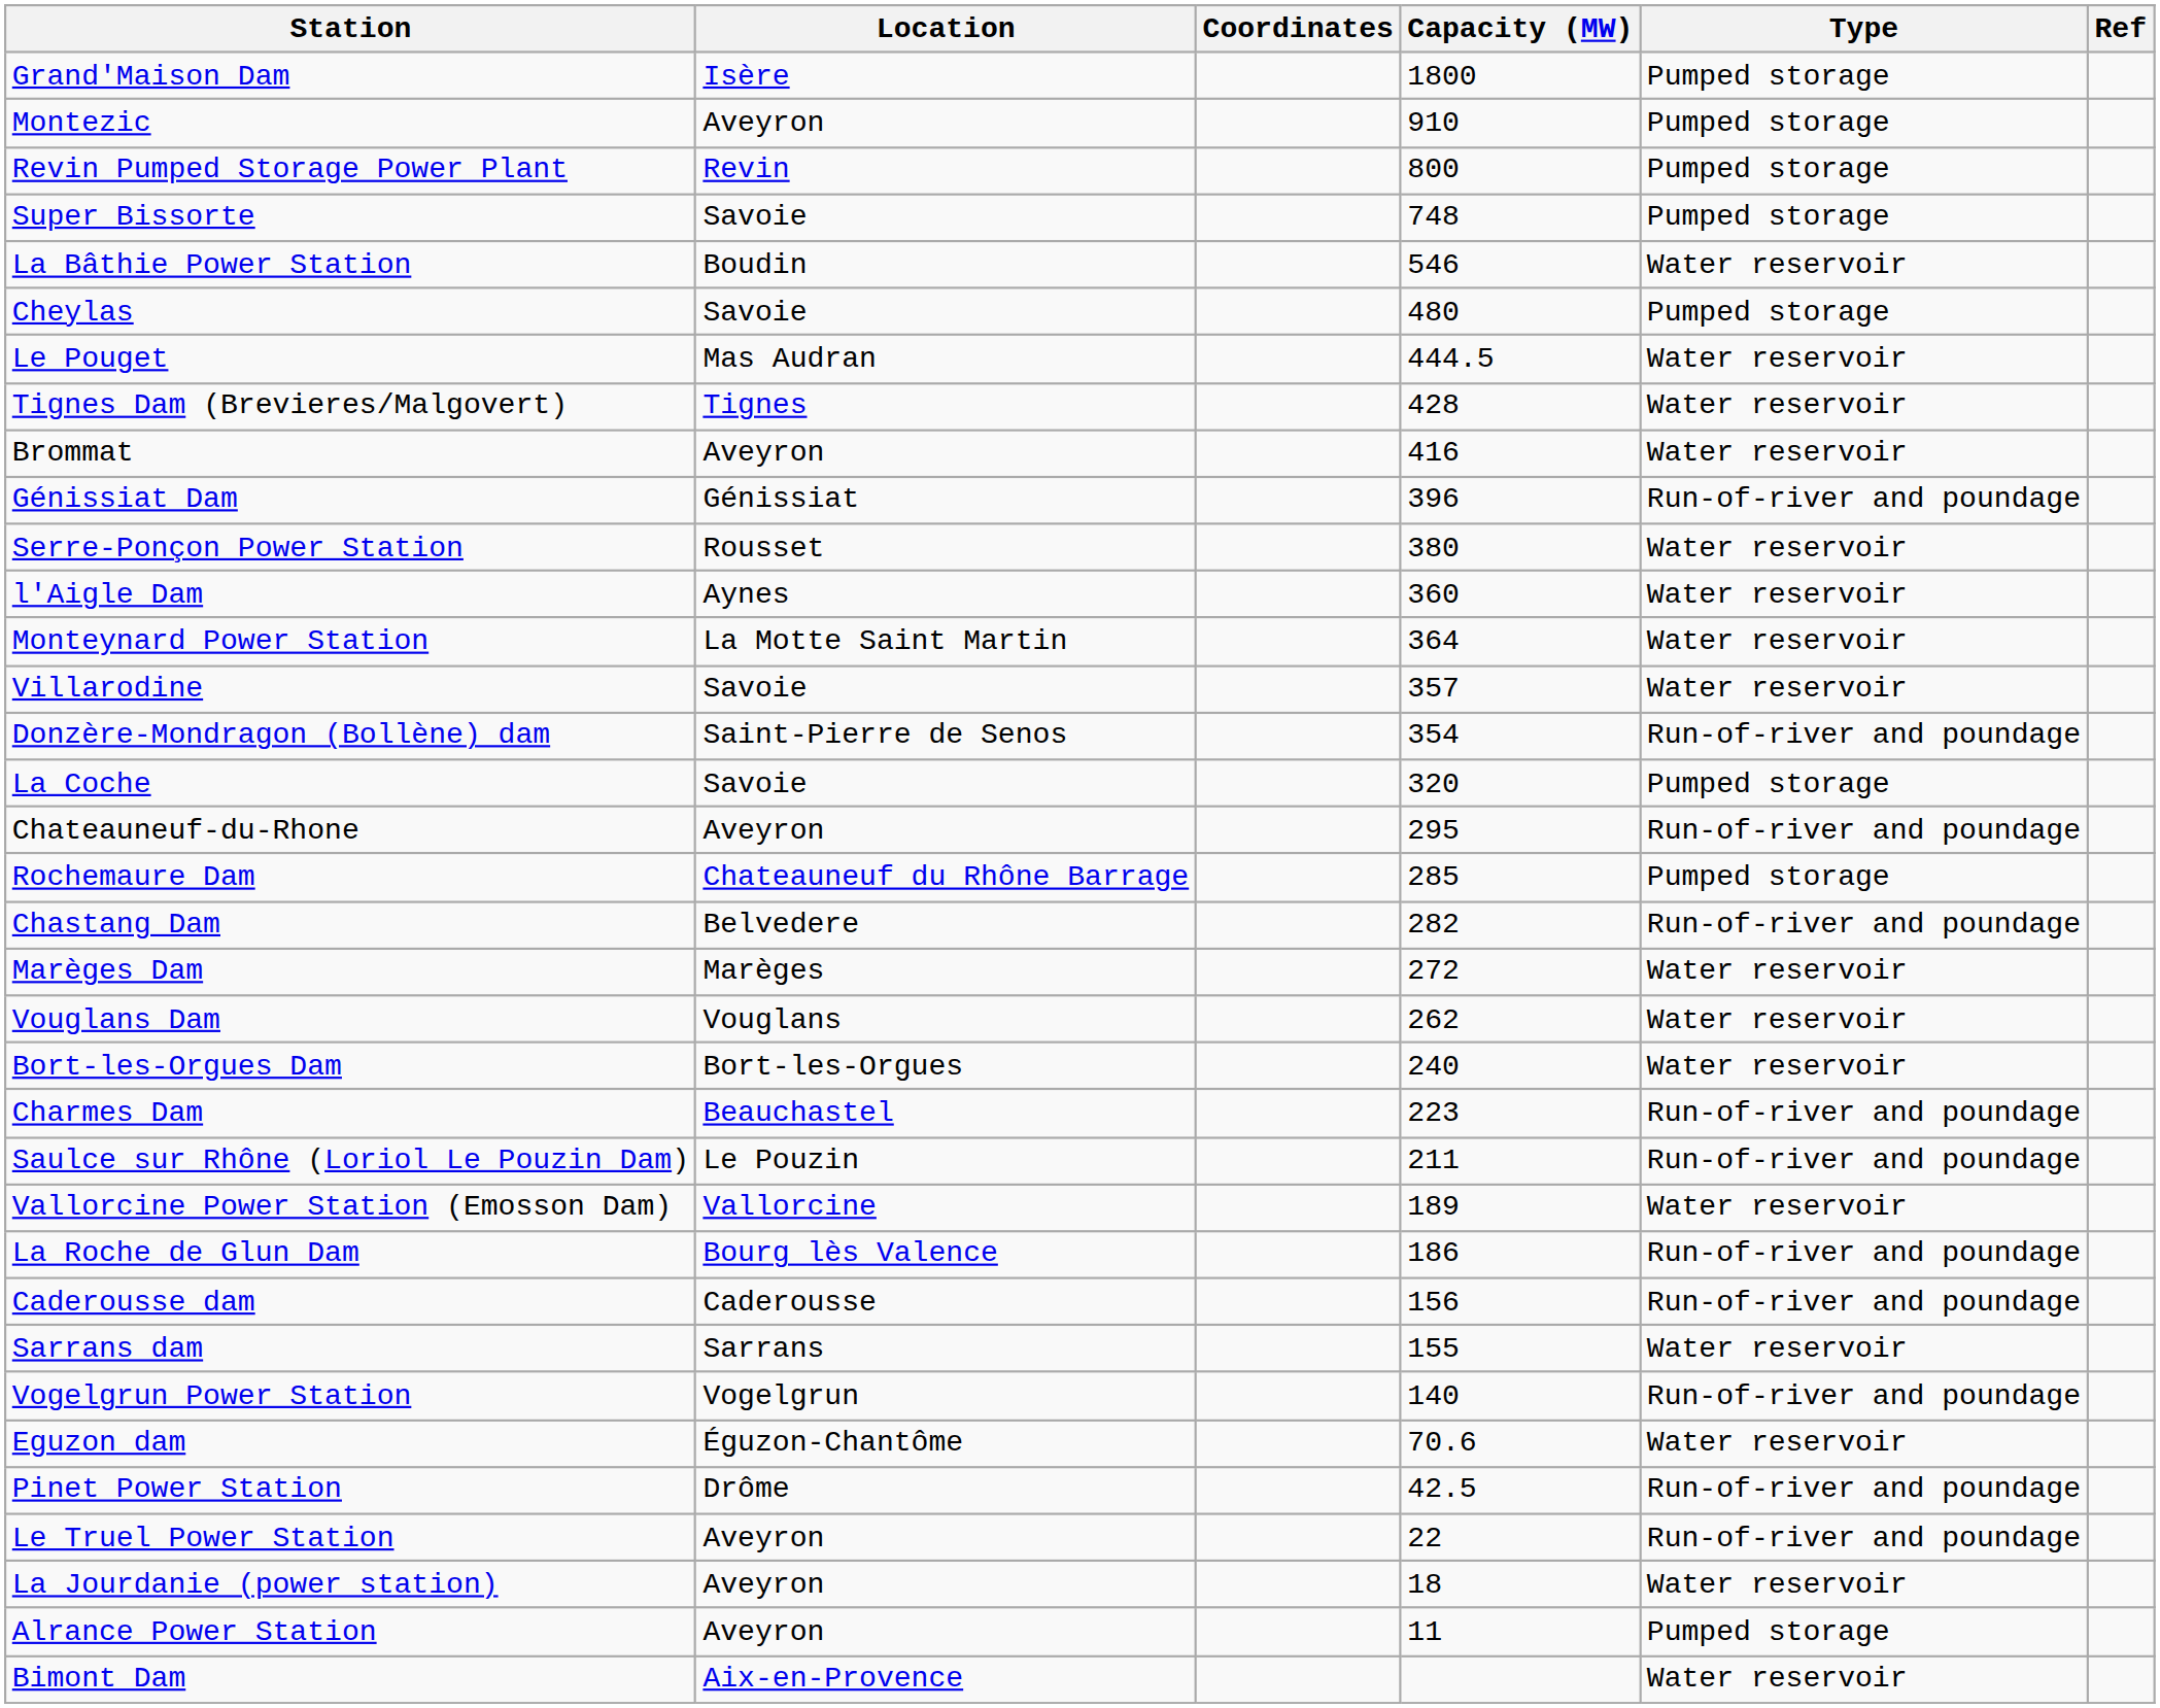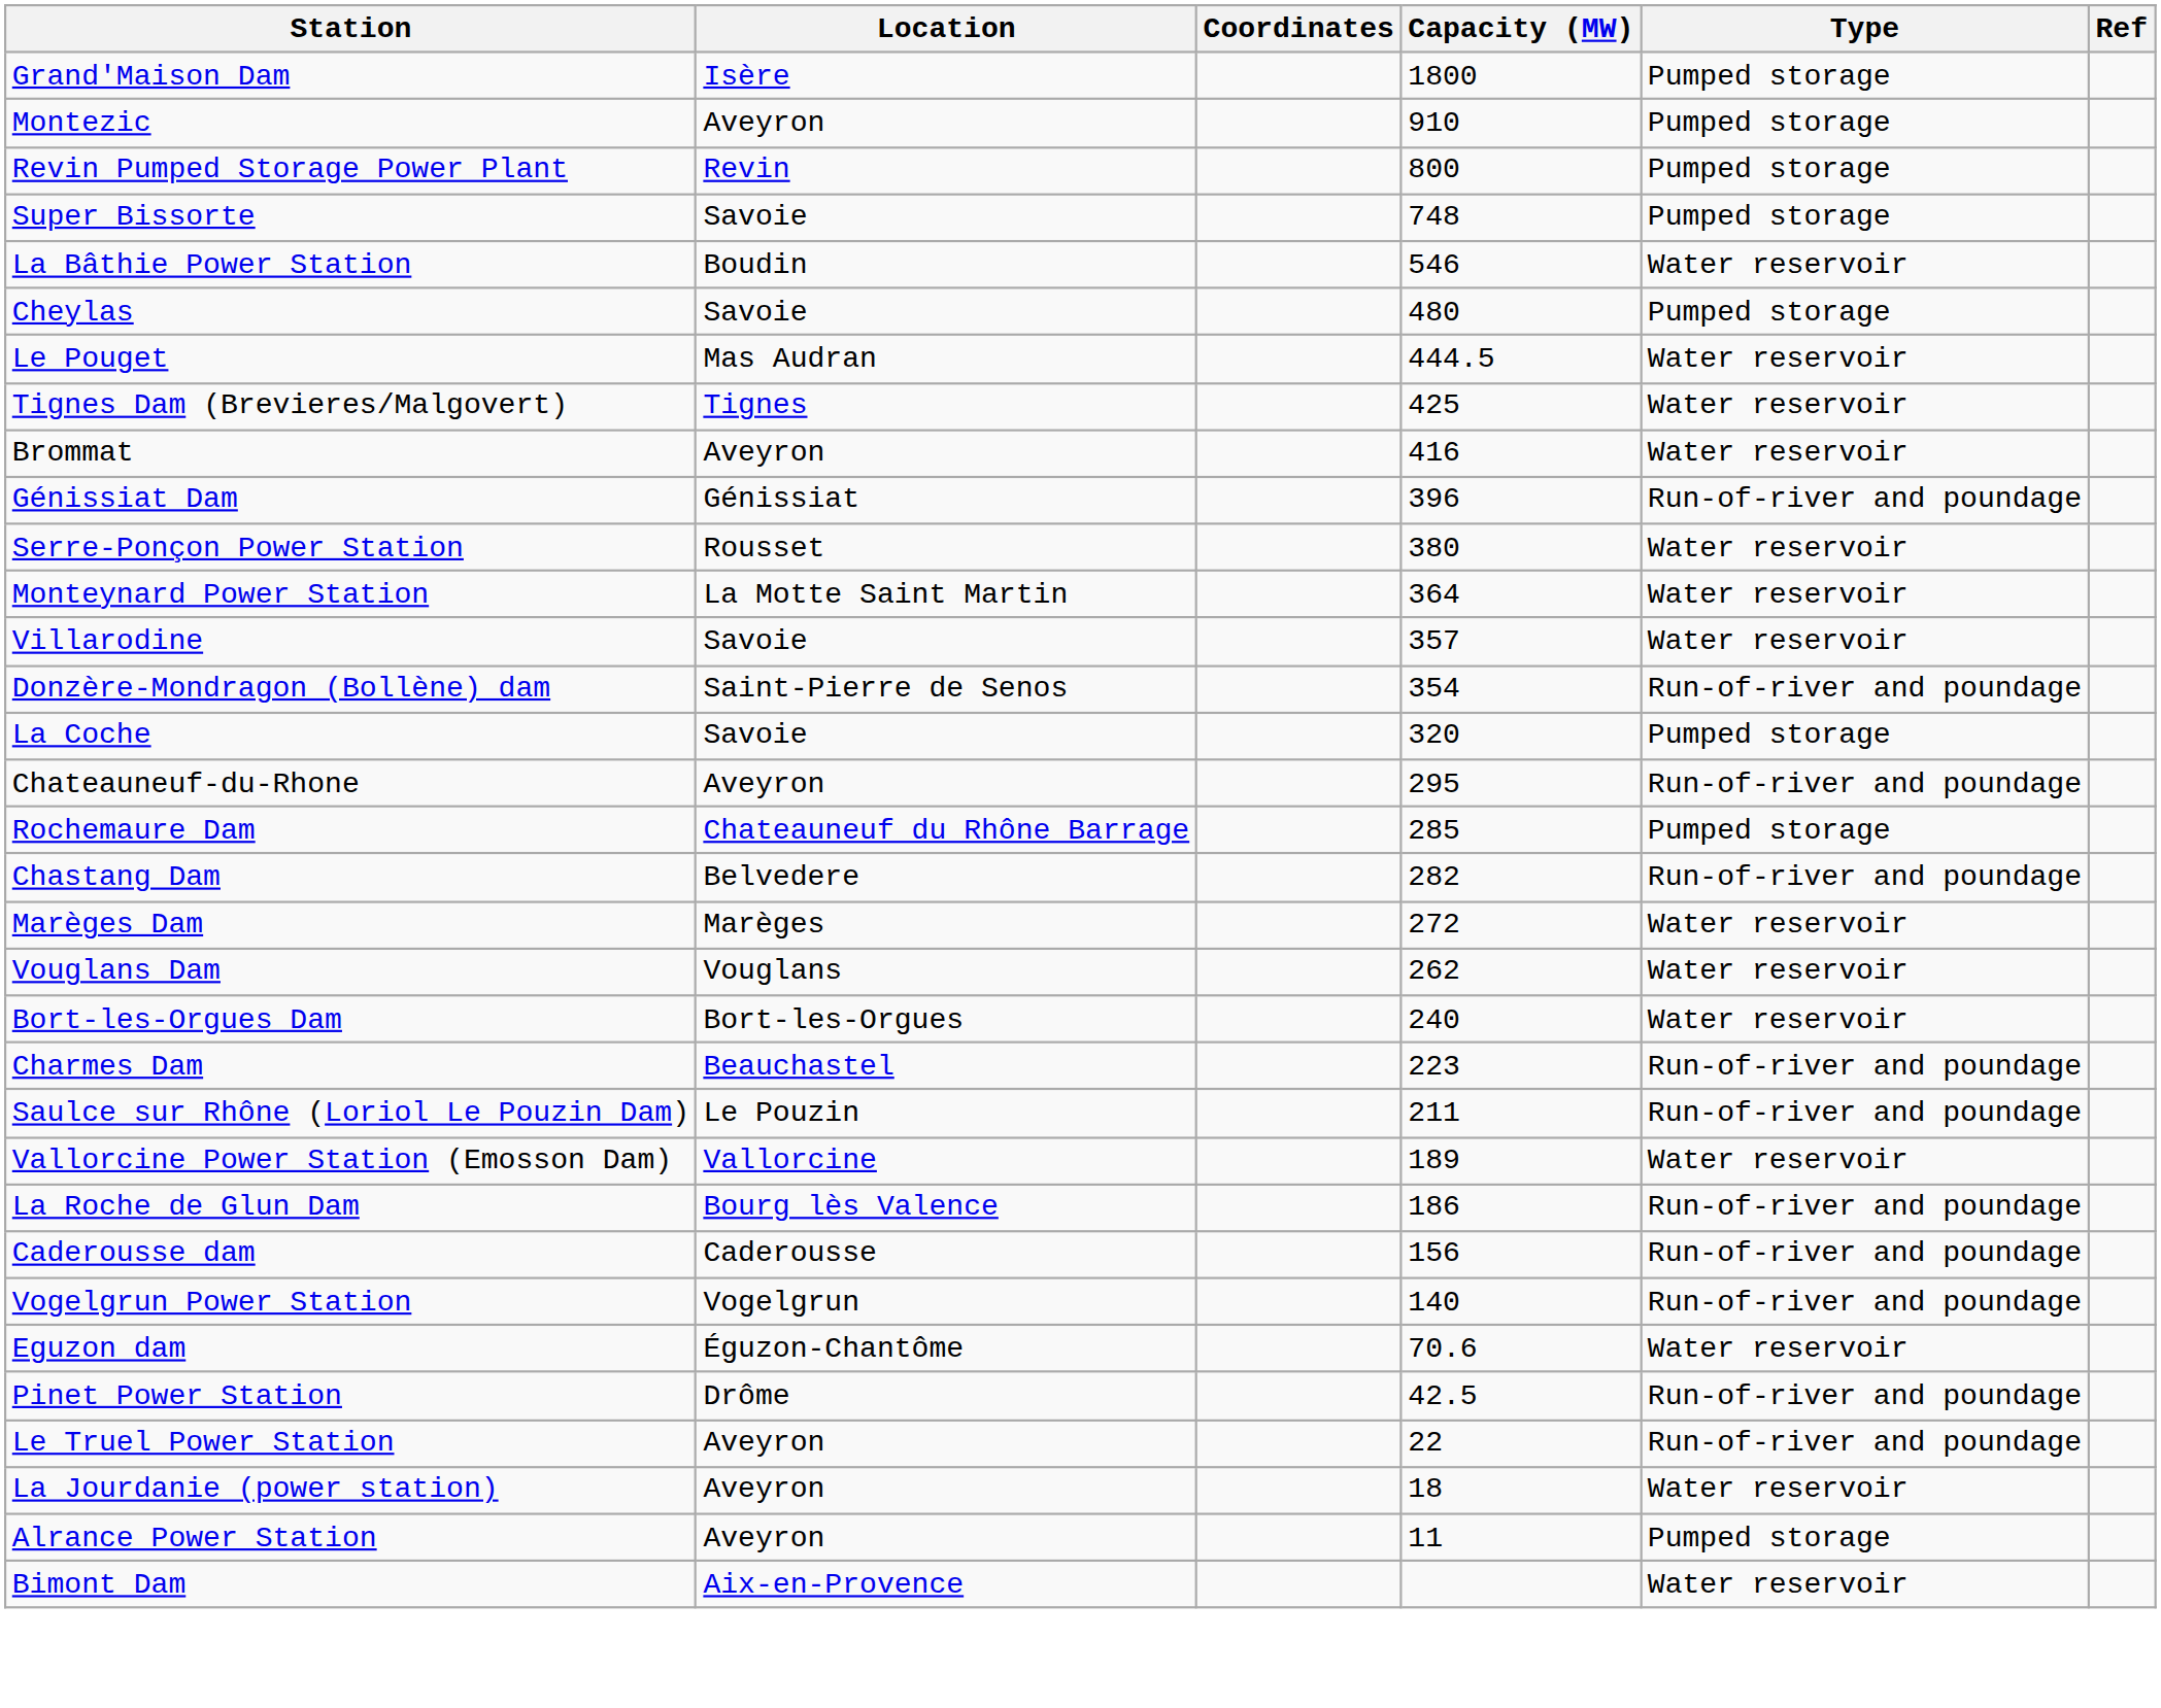 <table class="wikitable sortable collapsible autocollapse">
 <tr>
 <th>Station</th>
 <th>Location</th>
 <th>Coordinates</th>
 <th>Capacity (<a href='#'>MW</a>)</th>
 <th>Type</th>
 <th>Ref</th>
 </tr>
 <tr>
 <td><a href='#'>Grand'Maison Dam</a></td>
 <td><a href='#'>Isère</a></td>
 <td></td>
 <td>1800</td>
 <td>Pumped storage</td>
 <td></td>
 </tr>
 <tr>
 <td><a href='#'>Montezic</a></td>
 <td>Aveyron</td>
 <td></td>
 <td>910</td>
 <td>Pumped storage</td>
 <td></td>
 </tr>
 <tr>
 <td><a href='#'>Revin Pumped Storage Power Plant</a></td>
 <td><a href='#'>Revin</a></td>
 <td></td>
 <td>800</td>
 <td>Pumped storage</td>
 <td></td>
 </tr>
 <tr>
 <td><a href='#'>Super Bissorte</a></td>
 <td>Savoie</td>
 <td></td>
 <td>748</td>
 <td>Pumped storage</td>
 <td></td>
 </tr>
 <tr>
 <td><a href='#'>La Bâthie Power Station</a></td>
 <td>Boudin</td>
 <td></td>
 <td>546</td>
 <td>Water reservoir</td>
 <td></td>
 </tr>
 <tr>
 <td><a href='#'>Cheylas</a></td>
 <td>Savoie</td>
 <td></td>
 <td>480</td>
 <td>Pumped storage</td>
 <td></td>
 </tr>
 <tr>
 <td><a href='#'>Le Pouget</a></td>
 <td>Mas Audran</td>
 <td></td>
 <td>444.5</td>
 <td>Water reservoir</td>
 <td></td>
 </tr>
 <tr>
 <td><a href='#'>Tignes Dam</a> (Brevieres/Malgovert)</td>
 <td><a href='#'>Tignes</a></td>
 <td></td>
-<td>428</td>
+<td>425</td>
 <td>Water reservoir</td>
 <td></td>
 </tr>
 <tr>
 <td>Brommat</td>
 <td>Aveyron</td>
 <td></td>
 <td>416</td>
 <td>Water reservoir</td>
 <td></td>
 </tr>
 <tr>
 <td><a href='#'>Génissiat Dam</a></td>
 <td>Génissiat</td>
 <td></td>
 <td>396</td>
 <td>Run-of-river and poundage</td>
 <td></td>
 </tr>
 <tr>
 <td><a href='#'>Serre-Ponçon Power Station</a></td>
 <td>Rousset</td>
 <td></td>
 <td>380</td>
-<td>Water reservoir</td>
-<td></td>
-</tr>
-<tr>
-<td><a href='#'>l'Aigle Dam</a></td>
-<td>Aynes</td>
-<td></td>
-<td>360</td>
 <td>Water reservoir</td>
 <td></td>
 </tr>
 <tr>
 <td><a href='#'>Monteynard Power Station</a></td>
 <td>La Motte Saint Martin</td>
 <td></td>
 <td>364</td>
 <td>Water reservoir</td>
 <td></td>
 </tr>
 <tr>
 <td><a href='#'>Villarodine</a></td>
 <td>Savoie</td>
 <td></td>
 <td>357</td>
 <td>Water reservoir</td>
 <td></td>
 </tr>
 <tr>
 <td><a href='#'>Donzère-Mondragon (Bollène) dam</a></td>
 <td>Saint-Pierre de Senos</td>
 <td></td>
 <td>354</td>
 <td>Run-of-river and poundage</td>
 <td></td>
 </tr>
 <tr>
 <td><a href='#'>La Coche</a></td>
 <td>Savoie</td>
 <td></td>
 <td>320</td>
 <td>Pumped storage</td>
 <td></td>
 </tr>
 <tr>
 <td>Chateauneuf-du-Rhone</td>
 <td>Aveyron</td>
 <td></td>
 <td>295</td>
 <td>Run-of-river and poundage</td>
 <td></td>
 </tr>
 <tr>
 <td><a href='#'>Rochemaure Dam</a></td>
 <td><a href='#'>Chateauneuf du Rhône Barrage</a></td>
 <td></td>
 <td>285</td>
 <td>Pumped storage</td>
 <td></td>
 </tr>
 <tr>
 <td><a href='#'>Chastang Dam</a></td>
 <td>Belvedere</td>
 <td></td>
 <td>282</td>
 <td>Run-of-river and poundage</td>
 <td></td>
 </tr>
 <tr>
 <td><a href='#'>Marèges Dam</a></td>
 <td>Marèges</td>
 <td></td>
 <td>272</td>
 <td>Water reservoir</td>
 <td></td>
 </tr>
 <tr>
 <td><a href='#'>Vouglans Dam</a></td>
 <td>Vouglans</td>
 <td></td>
 <td>262</td>
 <td>Water reservoir</td>
 <td></td>
 </tr>
 <tr>
 <td><a href='#'>Bort-les-Orgues Dam</a></td>
 <td>Bort-les-Orgues</td>
 <td></td>
 <td>240</td>
 <td>Water reservoir</td>
 <td></td>
 </tr>
 <tr>
 <td><a href='#'>Charmes Dam</a></td>
 <td><a href='#'>Beauchastel</a></td>
 <td></td>
 <td>223</td>
 <td>Run-of-river and poundage</td>
 <td></td>
 </tr>
 <tr>
 <td><a href='#'>Saulce sur Rhône</a> (<a href='#'>Loriol Le Pouzin Dam</a>)</td>
 <td>Le Pouzin</td>
 <td></td>
 <td>211</td>
 <td>Run-of-river and poundage</td>
 <td></td>
 </tr>
 <tr>
 <td><a href='#'>Vallorcine Power Station</a> (Emosson Dam)</td>
 <td><a href='#'>Vallorcine</a></td>
 <td></td>
 <td>189</td>
 <td>Water reservoir</td>
 <td></td>
 </tr>
 <tr>
 <td><a href='#'>La Roche de Glun Dam</a></td>
 <td><a href='#'>Bourg lès Valence</a></td>
 <td></td>
 <td>186</td>
 <td>Run-of-river and poundage</td>
 <td></td>
 </tr>
 <tr>
 <td><a href='#'>Caderousse dam</a></td>
 <td>Caderousse</td>
 <td></td>
 <td>156</td>
 <td>Run-of-river and poundage</td>
 <td></td>
 </tr>
 <tr>
-<td><a href='#'>Sarrans dam</a></td>
-<td>Sarrans</td>
-<td></td>
-<td>155</td>
-<td>Water reservoir</td>
-<td></td>
-</tr>
-<tr>
 <td><a href='#'>Vogelgrun Power Station</a></td>
 <td>Vogelgrun</td>
 <td></td>
 <td>140</td>
 <td>Run-of-river and poundage</td>
 <td></td>
 </tr>
 <tr>
 <td><a href='#'>Eguzon dam</a></td>
 <td>Éguzon-Chantôme</td>
 <td></td>
 <td>70.6</td>
 <td>Water reservoir</td>
 <td></td>
 </tr>
 <tr>
 <td><a href='#'>Pinet Power Station</a></td>
 <td>Drôme</td>
 <td></td>
 <td>42.5</td>
 <td>Run-of-river and poundage</td>
 <td></td>
 </tr>
 <tr>
 <td><a href='#'>Le Truel Power Station</a></td>
 <td>Aveyron</td>
 <td></td>
 <td>22</td>
 <td>Run-of-river and poundage</td>
 <td></td>
 </tr>
 <tr>
 <td><a href='#'>La Jourdanie (power station)</a></td>
 <td>Aveyron</td>
 <td></td>
 <td>18</td>
 <td>Water reservoir</td>
 <td></td>
 </tr>
 <tr>
 <td><a href='#'>Alrance Power Station</a></td>
 <td>Aveyron</td>
 <td></td>
 <td>11</td>
 <td>Pumped storage</td>
 <td></td>
 </tr>
 <tr>
 <td><a href='#'>Bimont Dam</a></td>
 <td><a href='#'>Aix-en-Provence</a></td>
 <td></td>
 <td></td>
 <td>Water reservoir</td>
 <td></td>
 </tr>
 </table>
